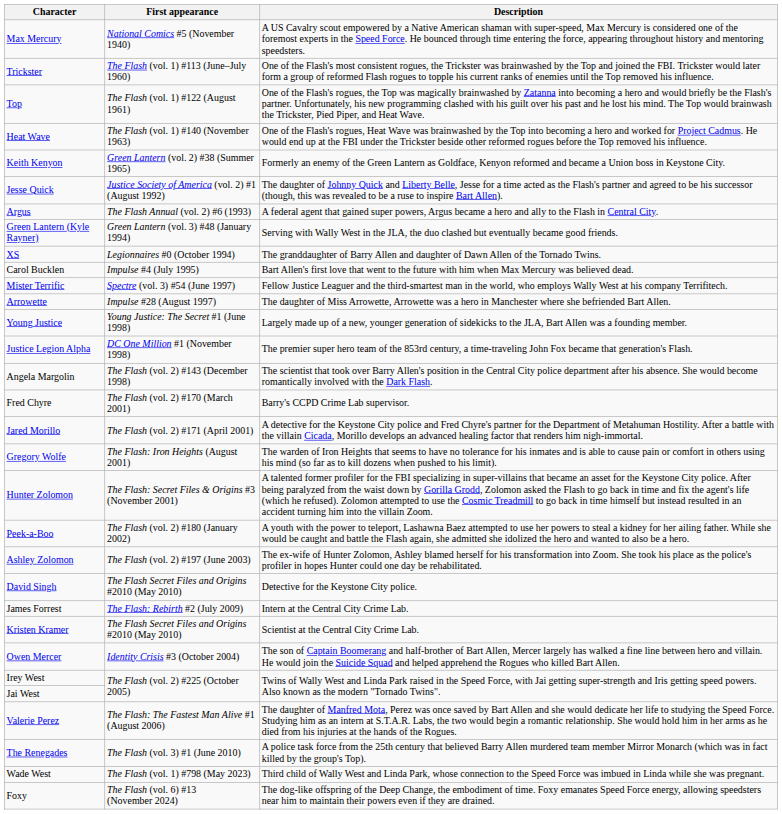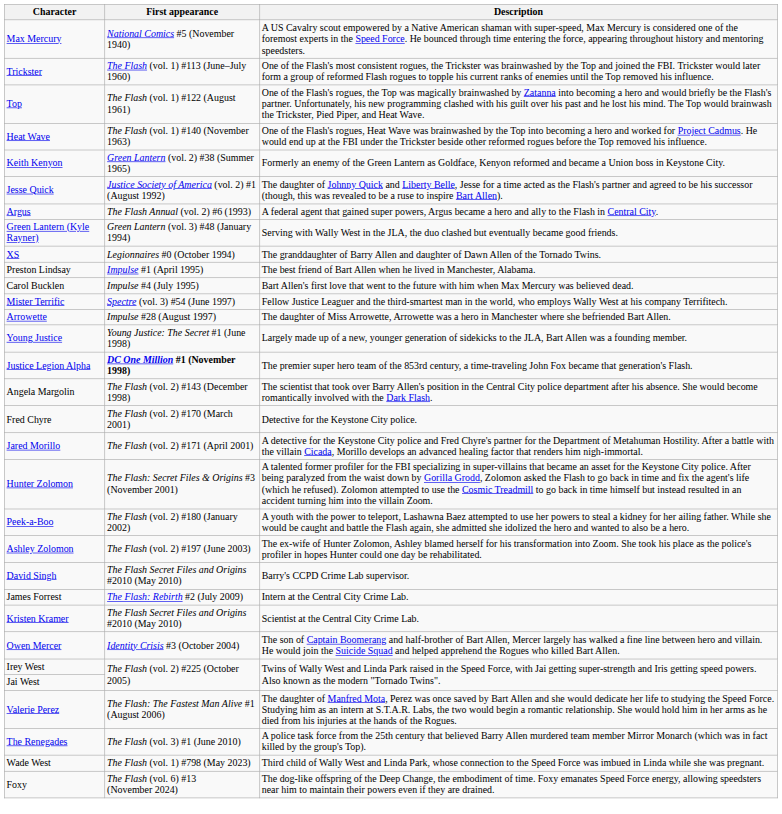 <table class="wikitable">
 <tr>
 <th width="13%">Character</th>
 <th width="20%">First appearance</th>
 <th width="67%">Description</th>
 </tr>
 <tr>
 <td><a href='#'>Max Mercury</a></td>
 <td><a href='#'><em>National Comics</em></a> #5 (November 1940)</td>
 <td>A US Cavalry scout empowered by a Native American shaman with super-speed, Max Mercury is considered one of the foremost experts in the <a href='#'>Speed Force</a>. He bounced through time entering the force, appearing throughout history and mentoring speedsters.</td>
 </tr>
 <tr>
 <td><a href='#'>Trickster</a></td>
 <td><em><a href='#'>The Flash</a></em> (vol. 1) #113 (June–July 1960)</td>
 <td>One of the Flash's most consistent rogues, the Trickster was brainwashed by the Top and joined the FBI. Trickster would later form a group of reformed Flash rogues to topple his current ranks of enemies until the Top removed his influence.</td>
 </tr>
 <tr>
 <td><a href='#'>Top</a></td>
 <td><em>The Flash</em> (vol. 1) #122 (August 1961)</td>
 <td>One of the Flash's rogues, the Top was magically brainwashed by <a href='#'>Zatanna</a> into becoming a hero and would briefly be the Flash's partner. Unfortunately, his new programming clashed with his guilt over his past and he lost his mind. The Top would brainwash the Trickster, Pied Piper, and Heat Wave.</td>
 </tr>
 <tr>
 <td><a href='#'>Heat Wave</a></td>
 <td><em>The Flash</em> (vol. 1) #140 (November 1963)</td>
 <td>One of the Flash's rogues, Heat Wave was brainwashed by the Top into becoming a hero and worked for <a href='#'>Project Cadmus</a>. He would end up at the FBI under the Trickster beside other reformed rogues before the Top removed his influence.</td>
 </tr>
 <tr>
 <td><a href='#'>Keith Kenyon</a></td>
 <td><a href='#'><em>Green Lantern</em></a> (vol. 2) #38 (Summer 1965)</td>
 <td>Formerly an enemy of the Green Lantern as Goldface, Kenyon reformed and became a Union boss in Keystone City.</td>
 </tr>
 <tr>
 <td><a href='#'>Jesse Quick</a></td>
 <td><em><a href='#'>Justice Society of America</a></em> (vol. 2) #1 (August 1992)</td>
 <td>The daughter of <a href='#'>Johnny Quick</a> and <a href='#'>Liberty Belle</a>, Jesse for a time acted as the Flash's partner and agreed to be his successor (though, this was revealed to be a ruse to inspire <a href='#'>Bart Allen</a>).</td>
 </tr>
 <tr>
 <td><a href='#'>Argus</a></td>
 <td><em>The Flash Annual</em> (vol. 2) #6 (1993)</td>
 <td>A federal agent that gained super powers, Argus became a hero and ally to the Flash in <a href='#'>Central City</a>.</td>
 </tr>
 <tr>
 <td><a href='#'>Green Lantern (Kyle Rayner)</a></td>
 <td><em>Green Lantern</em> (vol. 3) #48 (January 1994)</td>
 <td>Serving with Wally West in the JLA, the duo clashed but eventually became good friends.</td>
 </tr>
 <tr>
 <td><a href='#'>XS</a></td>
 <td><em>Legionnaires</em> #0 (October 1994)</td>
 <td>The granddaughter of Barry Allen and daughter of Dawn Allen of the Tornado Twins.</td>
 </tr>
 <tr>
+<td>Preston Lindsay</td>
+<td><a href='#'><em>Impulse</em></a> #1 (April 1995)</td>
+<td>The best friend of Bart Allen when he lived in Manchester, Alabama.</td>
+</tr>
+<tr>
 <td>Carol Bucklen</td>
 <td><em>Impulse</em> #4 (July 1995)</td>
 <td>Bart Allen's first love that went to the future with him when Max Mercury was believed dead.</td>
 </tr>
 <tr>
 <td><a href='#'>Mister Terrific</a></td>
 <td><a href='#'><em>Spectre</em></a> (vol. 3) #54 (June 1997)</td>
 <td>Fellow Justice Leaguer and the third-smartest man in the world, who employs Wally West at his company Terrifitech.</td>
 </tr>
 <tr>
 <td><a href='#'>Arrowette</a></td>
 <td><em>Impulse</em> #28 (August 1997)</td>
 <td>The daughter of Miss Arrowette, Arrowette was a hero in Manchester where she befriended Bart Allen.</td>
 </tr>
 <tr>
 <td><a href='#'>Young Justice</a></td>
 <td><em>Young Justice: The Secret</em> #1 (June 1998)</td>
 <td>Largely made up of a new, younger generation of sidekicks to the JLA, Bart Allen was a founding member.</td>
 </tr>
 <tr>
 <td><a href='#'>Justice Legion Alpha</a></td>
-<td><em><a href='#'>DC One Million</a></em> #1 (November 1998)</td>
+<td><strong><em><a href='#'>DC One Million</a></em> #1 (November 1998)</strong></td>
 <td>The premier super hero team of the 853rd century, a time-traveling John Fox became that generation's Flash.</td>
 </tr>
 <tr>
 <td>Angela Margolin</td>
 <td><em>The Flash</em> (vol. 2) #143 (December 1998)</td>
 <td>The scientist that took over Barry Allen's position in the Central City police department after his absence. She would become romantically involved with the <a href='#'>Dark Flash</a>.</td>
 </tr>
 <tr>
 <td>Fred Chyre</td>
 <td><em>The Flash</em> (vol. 2) #170 (March 2001)</td>
-<td>Barry's CCPD Crime Lab supervisor.</td>
+<td>Detective for the Keystone City police.</td>
 </tr>
 <tr>
 <td><a href='#'>Jared Morillo</a></td>
 <td><em>The Flash</em> (vol. 2) #171 (April 2001)</td>
 <td>A detective for the Keystone City police and Fred Chyre's partner for the Department of Metahuman Hostility. After a battle with the villain <a href='#'>Cicada</a>, Morillo develops an advanced healing factor that renders him nigh-immortal.</td>
-</tr>
-<tr>
-<td><a href='#'>Gregory Wolfe</a></td>
-<td><em>The Flash: Iron Heights</em> (August 2001)</td>
-<td>The warden of Iron Heights that seems to have no tolerance for his inmates and is able to cause pain or comfort in others using his mind (so far as to kill dozens when pushed to his limit).</td>
 </tr>
 <tr>
 <td><a href='#'>Hunter Zolomon</a></td>
 <td><em>The Flash: Secret Files & Origins</em> #3 (November 2001)</td>
 <td>A talented former profiler for the FBI specializing in super-villains that became an asset for the Keystone City police. After being paralyzed from the waist down by <a href='#'>Gorilla Grodd</a>, Zolomon asked the Flash to go back in time and fix the agent's life (which he refused). Zolomon attempted to use the <a href='#'>Cosmic Treadmill</a> to go back in time himself but instead resulted in an accident turning him into the villain Zoom.</td>
 </tr>
 <tr>
 <td><a href='#'>Peek-a-Boo</a></td>
 <td><em>The Flash</em> (vol. 2) #180 (January 2002)</td>
 <td>A youth with the power to teleport, Lashawna Baez attempted to use her powers to steal a kidney for her ailing father. While she would be caught and battle the Flash again, she admitted she idolized the hero and wanted to also be a hero.</td>
 </tr>
 <tr>
 <td><a href='#'>Ashley Zolomon</a></td>
 <td><em>The Flash</em> (vol. 2) #197 (June 2003)</td>
 <td>The ex-wife of Hunter Zolomon, Ashley blamed herself for his transformation into Zoom. She took his place as the police's profiler in hopes Hunter could one day be rehabilitated.</td>
 </tr>
 <tr>
 <td><a href='#'>David Singh</a></td>
 <td><em>The Flash</em> <em>Secret Files and Origins</em> #2010 (May 2010)</td>
-<td>Detective for the Keystone City police.</td>
+<td>Barry's CCPD Crime Lab supervisor.</td>
 </tr>
 <tr>
 <td>James Forrest</td>
 <td><em><a href='#'>The Flash: Rebirth</a></em> #2 (July 2009)</td>
 <td>Intern at the Central City Crime Lab.</td>
 </tr>
 <tr>
 <td><a href='#'>Kristen Kramer</a></td>
 <td><em>The Flash</em> <em>Secret Files and Origins</em> #2010 (May 2010)</td>
 <td>Scientist at the Central City Crime Lab.</td>
 </tr>
 <tr>
 <td><a href='#'>Owen Mercer</a></td>
 <td><a href='#'><em>Identity Crisis</em></a> #3 (October 2004)</td>
 <td>The son of <a href='#'>Captain Boomerang</a> and half-brother of Bart Allen, Mercer largely has walked a fine line between hero and villain. He would join the <a href='#'>Suicide Squad</a> and helped apprehend the Rogues who killed Bart Allen.</td>
 </tr>
 <tr>
 <td>Irey West</td>
 <td rowspan="2"><em>The Flash</em> (vol. 2) #225 (October 2005)</td>
 <td rowspan="2">Twins of Wally West and Linda Park raised in the Speed Force, with Jai getting super-strength and Iris getting speed powers. Also known as the modern "Tornado Twins".</td>
 </tr>
 <tr>
 <td>Jai West</td>
 </tr>
 <tr>
 <td><a href='#'>Valerie Perez</a></td>
 <td><em>The Flash: The Fastest Man Alive</em> #1 (August 2006)</td>
 <td>The daughter of <a href='#'>Manfred Mota</a>, Perez was once saved by Bart Allen and she would dedicate her life to studying the Speed Force. Studying him as an intern at S.T.A.R. Labs, the two would begin a romantic relationship. She would hold him in her arms as he died from his injuries at the hands of the Rogues.</td>
 </tr>
 <tr>
 <td><a href='#'>The Renegades</a></td>
 <td><em>The Flash</em> (vol. 3) #1 (June 2010)</td>
 <td>A police task force from the 25th century that believed Barry Allen murdered team member Mirror Monarch (which was in fact killed by the group's Top).</td>
 </tr>
 <tr>
 <td>Wade West</td>
 <td><em>The Flash</em> (vol. 1) #798 (May 2023)</td>
 <td>Third child of Wally West and Linda Park, whose connection to the Speed Force was imbued in Linda while she was pregnant.</td>
 </tr>
 <tr>
 <td>Foxy</td>
 <td><em>The Flash</em> (vol. 6) #13<br>(November 2024)</td>
 <td>The dog-like offspring of the Deep Change, the embodiment of time. Foxy emanates Speed Force energy, allowing speedsters near him to maintain their powers even if they are drained.</td>
 </tr>
 </table>
